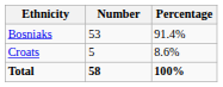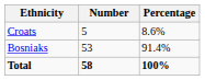 <table class="wikitable">
 <tr>
 <th width="100px">Ethnicity</th>
 <th width="80px">Number</th>
 <th width="80px">Percentage</th>
 </tr>
 <tr>
+<td><a href='#'>Croats</a></td>
+<td>5</td>
+<td>8.6%</td>
+</tr>
+<tr>
 <td><a href='#'>Bosniaks</a></td>
 <td>53</td>
 <td>91.4%</td>
-</tr>
-<tr>
-<td><a href='#'>Croats</a></td>
-<td>5</td>
-<td>8.6%</td>
 </tr>
 <tr>
 <td><strong>Total</strong></td>
 <td><strong>58</strong></td>
 <td><strong>100%</strong></td>
 </tr>
 </table>
